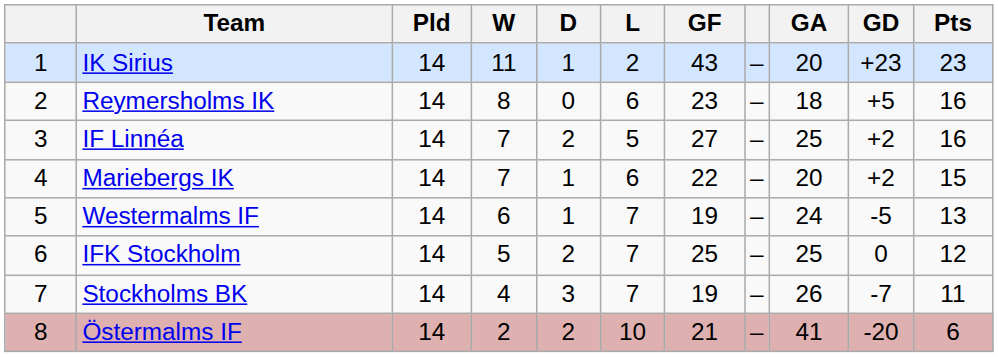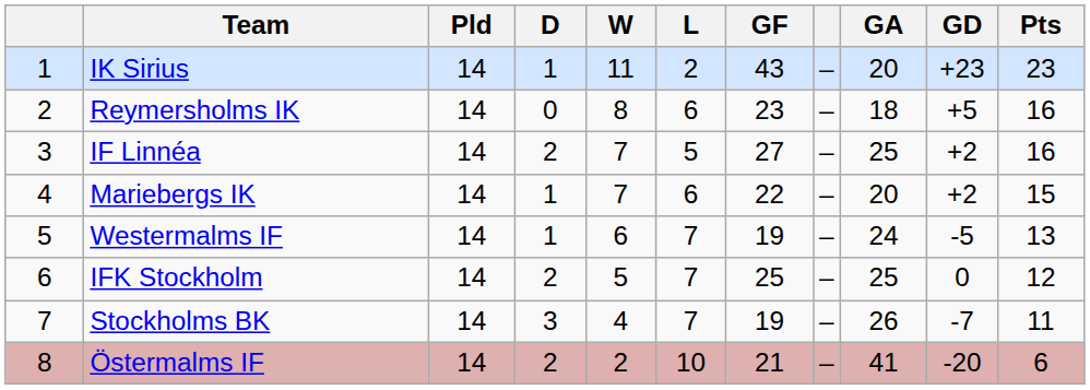 <table class="wikitable" style="text-align: center;">
 <tr>
 <th style="width: 40px;"></th>
 <th style="width: 200px;">Team</th>
 <th style="width: 45px;">Pld</th>
+<th style="width: 35px;">D</th>
 <th style="width: 35px;">W</th>
-<th style="width: 35px;">D</th>
 <th style="width: 35px;">L</th>
 <th style="width: 45px;">GF</th>
 <th></th>
 <th style="width: 45px;">GA</th>
 <th style="width: 35px;">GD</th>
 <th style="width: 45px;">Pts</th>
 </tr>
 <tr style="background: #d2e6ff">
 <td>1</td>
 <td style="text-align: left;"><a href='#'>IK Sirius</a></td>
 <td>14</td>
+<td>1</td>
 <td>11</td>
-<td>1</td>
 <td>2</td>
 <td>43</td>
 <td>–</td>
 <td>20</td>
 <td>+23</td>
 <td>23</td>
 </tr>
 <tr>
 <td>2</td>
 <td style="text-align: left;"><a href='#'>Reymersholms IK</a></td>
 <td>14</td>
+<td>0</td>
 <td>8</td>
-<td>0</td>
 <td>6</td>
 <td>23</td>
 <td>–</td>
 <td>18</td>
 <td>+5</td>
 <td>16</td>
 </tr>
 <tr>
 <td>3</td>
 <td style="text-align: left;"><a href='#'>IF Linnéa</a></td>
 <td>14</td>
+<td>2</td>
 <td>7</td>
-<td>2</td>
 <td>5</td>
 <td>27</td>
 <td>–</td>
 <td>25</td>
 <td>+2</td>
 <td>16</td>
 </tr>
 <tr>
 <td>4</td>
 <td style="text-align: left;"><a href='#'>Mariebergs IK</a></td>
 <td>14</td>
+<td>1</td>
 <td>7</td>
-<td>1</td>
 <td>6</td>
 <td>22</td>
 <td>–</td>
 <td>20</td>
 <td>+2</td>
 <td>15</td>
 </tr>
 <tr>
 <td>5</td>
 <td style="text-align: left;"><a href='#'>Westermalms IF</a></td>
 <td>14</td>
+<td>1</td>
 <td>6</td>
-<td>1</td>
 <td>7</td>
 <td>19</td>
 <td>–</td>
 <td>24</td>
 <td>-5</td>
 <td>13</td>
 </tr>
 <tr>
 <td>6</td>
 <td style="text-align: left;"><a href='#'>IFK Stockholm</a></td>
 <td>14</td>
+<td>2</td>
 <td>5</td>
-<td>2</td>
 <td>7</td>
 <td>25</td>
 <td>–</td>
 <td>25</td>
 <td>0</td>
 <td>12</td>
 </tr>
 <tr>
 <td>7</td>
 <td style="text-align: left;"><a href='#'>Stockholms BK</a></td>
 <td>14</td>
+<td>3</td>
 <td>4</td>
-<td>3</td>
 <td>7</td>
 <td>19</td>
 <td>–</td>
 <td>26</td>
 <td>-7</td>
 <td>11</td>
 </tr>
 <tr style="background: #deb0b0">
 <td>8</td>
 <td style="text-align: left;"><a href='#'>Östermalms IF</a></td>
 <td>14</td>
 <td>2</td>
 <td>2</td>
 <td>10</td>
 <td>21</td>
 <td>–</td>
 <td>41</td>
 <td>-20</td>
 <td>6</td>
 </tr>
 </table>
